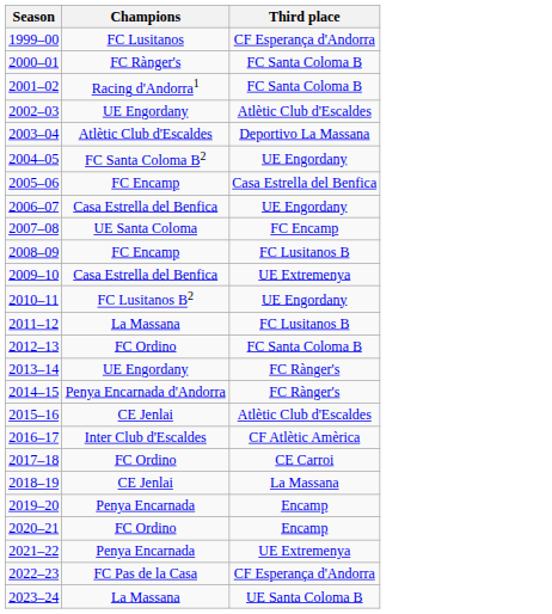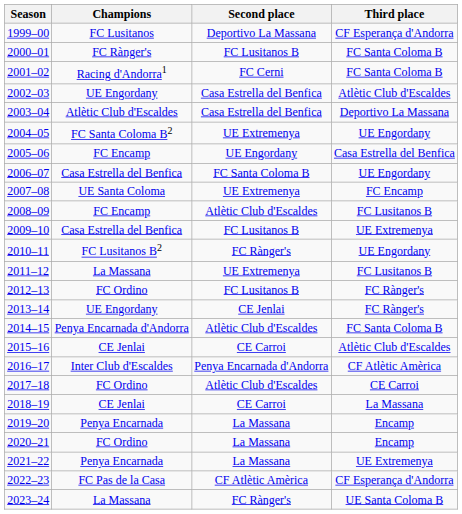 <table class="wikitable" style="text-align:center;">
 <tr>
 <th>Season</th>
 <th>Champions</th>
+<th>Second place</th>
 <th>Third place</th>
 </tr>
 <tr>
 <td><a href='#'>1999–00</a></td>
 <td><a href='#'>FC Lusitanos</a></td>
+<td><a href='#'>Deportivo La Massana</a></td>
 <td><a href='#'>CF Esperança d'Andorra</a></td>
 </tr>
 <tr>
 <td><a href='#'>2000–01</a></td>
 <td><a href='#'>FC Rànger's</a></td>
+<td><a href='#'>FC Lusitanos B</a></td>
 <td><a href='#'>FC Santa Coloma B</a></td>
 </tr>
 <tr>
 <td><a href='#'>2001–02</a></td>
 <td><a href='#'>Racing d'Andorra</a><sup>1</sup></td>
+<td><a href='#'>FC Cerni</a></td>
 <td><a href='#'>FC Santa Coloma B</a></td>
 </tr>
 <tr>
 <td><a href='#'>2002–03</a></td>
 <td><a href='#'>UE Engordany</a></td>
+<td><a href='#'>Casa Estrella del Benfica</a></td>
 <td><a href='#'>Atlètic Club d'Escaldes</a></td>
 </tr>
 <tr>
 <td><a href='#'>2003–04</a></td>
 <td><a href='#'>Atlètic Club d'Escaldes</a></td>
+<td><a href='#'>Casa Estrella del Benfica</a></td>
 <td><a href='#'>Deportivo La Massana</a></td>
 </tr>
 <tr>
 <td><a href='#'>2004–05</a></td>
 <td><a href='#'>FC Santa Coloma B</a><sup>2</sup></td>
+<td><a href='#'>UE Extremenya</a></td>
 <td><a href='#'>UE Engordany</a></td>
 </tr>
 <tr>
 <td><a href='#'>2005–06</a></td>
 <td><a href='#'>FC Encamp</a></td>
+<td><a href='#'>UE Engordany</a></td>
 <td><a href='#'>Casa Estrella del Benfica</a></td>
 </tr>
 <tr>
 <td><a href='#'>2006–07</a></td>
 <td><a href='#'>Casa Estrella del Benfica</a></td>
+<td><a href='#'>FC Santa Coloma B</a></td>
 <td><a href='#'>UE Engordany</a></td>
 </tr>
 <tr>
 <td><a href='#'>2007–08</a></td>
 <td><a href='#'>UE Santa Coloma</a></td>
+<td><a href='#'>UE Extremenya</a></td>
 <td><a href='#'>FC Encamp</a></td>
 </tr>
 <tr>
 <td><a href='#'>2008–09</a></td>
 <td><a href='#'>FC Encamp</a></td>
+<td><a href='#'>Atlètic Club d'Escaldes</a></td>
 <td><a href='#'>FC Lusitanos B</a></td>
 </tr>
 <tr>
 <td><a href='#'>2009–10</a></td>
 <td><a href='#'>Casa Estrella del Benfica</a></td>
+<td><a href='#'>FC Lusitanos B</a></td>
 <td><a href='#'>UE Extremenya</a></td>
 </tr>
 <tr>
 <td><a href='#'>2010–11</a></td>
 <td><a href='#'>FC Lusitanos B</a><sup>2</sup></td>
+<td><a href='#'>FC Rànger's</a></td>
 <td><a href='#'>UE Engordany</a></td>
 </tr>
 <tr>
 <td><a href='#'>2011–12</a></td>
 <td><a href='#'>La Massana</a></td>
+<td><a href='#'>UE Extremenya</a></td>
 <td><a href='#'>FC Lusitanos B</a></td>
 </tr>
 <tr>
 <td><a href='#'>2012–13</a></td>
 <td><a href='#'>FC Ordino</a></td>
-<td><a href='#'>FC Santa Coloma B</a></td>
+<td><a href='#'>FC Lusitanos B</a></td>
+<td><a href='#'>FC Rànger's</a></td>
 </tr>
 <tr>
 <td><a href='#'>2013–14</a></td>
 <td><a href='#'>UE Engordany</a></td>
+<td><a href='#'>CE Jenlai</a></td>
 <td><a href='#'>FC Rànger's</a></td>
 </tr>
 <tr>
 <td><a href='#'>2014–15</a></td>
 <td><a href='#'>Penya Encarnada d'Andorra</a></td>
-<td><a href='#'>FC Rànger's</a></td>
+<td><a href='#'>Atlètic Club d'Escaldes</a></td>
+<td><a href='#'>FC Santa Coloma B</a></td>
 </tr>
 <tr>
 <td><a href='#'>2015–16</a></td>
 <td><a href='#'>CE Jenlai</a></td>
+<td><a href='#'>CE Carroi</a></td>
 <td><a href='#'>Atlètic Club d'Escaldes</a></td>
 </tr>
 <tr>
 <td><a href='#'>2016–17</a></td>
 <td><a href='#'>Inter Club d'Escaldes</a></td>
+<td><a href='#'>Penya Encarnada d'Andorra</a></td>
 <td><a href='#'>CF Atlètic Amèrica</a></td>
 </tr>
 <tr>
 <td><a href='#'>2017–18</a></td>
 <td><a href='#'>FC Ordino</a></td>
+<td><a href='#'>Atlètic Club d'Escaldes</a></td>
 <td><a href='#'>CE Carroi</a></td>
 </tr>
 <tr>
 <td><a href='#'>2018–19</a></td>
 <td><a href='#'>CE Jenlai</a></td>
+<td><a href='#'>CE Carroi</a></td>
 <td><a href='#'>La Massana</a></td>
 </tr>
 <tr>
 <td><a href='#'>2019–20</a></td>
 <td><a href='#'>Penya Encarnada</a></td>
+<td><a href='#'>La Massana</a></td>
 <td><a href='#'>Encamp</a></td>
 </tr>
 <tr>
 <td><a href='#'>2020–21</a></td>
 <td><a href='#'>FC Ordino</a></td>
+<td><a href='#'>La Massana</a></td>
 <td><a href='#'>Encamp</a></td>
 </tr>
 <tr>
 <td><a href='#'>2021–22</a></td>
 <td><a href='#'>Penya Encarnada</a></td>
+<td><a href='#'>La Massana</a></td>
 <td><a href='#'>UE Extremenya</a></td>
 </tr>
 <tr>
 <td><a href='#'>2022–23</a></td>
 <td><a href='#'>FC Pas de la Casa</a></td>
+<td><a href='#'>CF Atlètic Amèrica</a></td>
 <td><a href='#'>CF Esperança d'Andorra</a></td>
 </tr>
 <tr>
 <td><a href='#'>2023–24</a></td>
 <td><a href='#'>La Massana</a></td>
+<td><a href='#'>FC Rànger's</a></td>
 <td><a href='#'>UE Santa Coloma B</a></td>
 </tr>
 </table>
